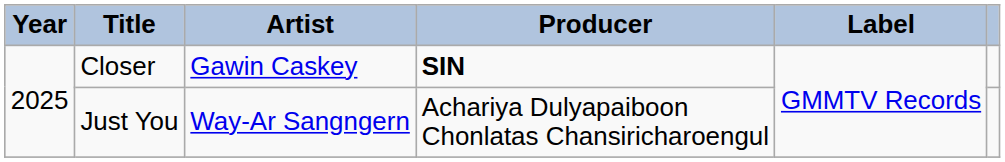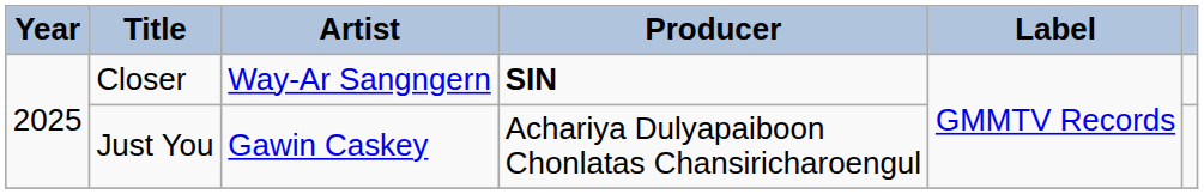 <table class="wikitable">
 <tr>
 <th style="background: #B0C4DE;",>Year</th>
 <th style="background: #B0C4DE;">Title</th>
 <th style="background: #B0C4DE;">Artist</th>
 <th style="background: #B0C4DE;">Producer</th>
 <th style="background: #B0C4DE;">Label</th>
 <th style="background: #B0C4DE;"></th>
 </tr>
 <tr>
 <td rowspan="2">2025</td>
 <td>Closer</td>
-<td><a href='#'>Gawin Caskey</a></td>
+<td><a href='#'>Way-Ar Sangngern</a></td>
 <td><strong>SIN</strong></td>
 <td rowspan="2"><a href='#'>GMMTV Records</a></td>
 <td></td>
 </tr>
 <tr>
 <td>Just You</td>
-<td><a href='#'>Way-Ar Sangngern</a></td>
+<td><a href='#'>Gawin Caskey</a></td>
 <td>Achariya Dulyapaiboon<br>Chonlatas Chansiricharoengul</td>
 <td></td>
 </tr>
 </table>
